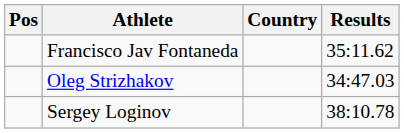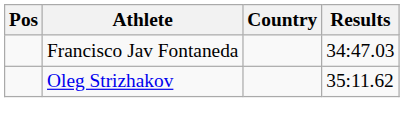 <table class="wikitable">
 <tr>
 <th>Pos</th>
 <th>Athlete</th>
 <th>Country</th>
 <th>Results</th>
 </tr>
 <tr>
 <td align="center"></td>
 <td>Francisco Jav Fontaneda</td>
 <td></td>
-<td>35:11.62</td>
+<td>34:47.03</td>
 </tr>
 <tr>
 <td align="center"></td>
 <td><a href='#'>Oleg Strizhakov</a></td>
 <td></td>
-<td>34:47.03</td>
-</tr>
-<tr>
-<td align="center"></td>
-<td>Sergey Loginov</td>
-<td></td>
-<td>38:10.78</td>
+<td>35:11.62</td>
 </tr>
 </table>
